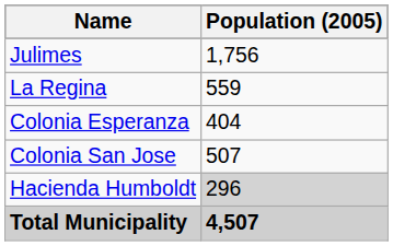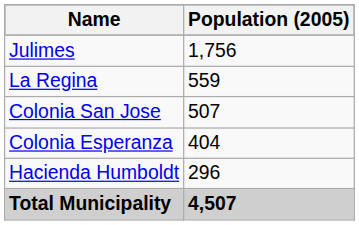 <table class="wikitable">
 <tr style="background:#000000; color:black;">
 <th><strong>Name</strong></th>
 <th><strong>Population (2005)</strong></th>
 </tr>
 <tr>
 <td><a href='#'>Julimes</a></td>
 <td>1,756</td>
 </tr>
 <tr>
 <td><a href='#'>La Regina</a></td>
 <td>559</td>
 </tr>
 <tr>
+<td><a href='#'>Colonia San Jose</a></td>
+<td>507</td>
+</tr>
+<tr>
 <td><a href='#'>Colonia Esperanza</a></td>
 <td>404</td>
 </tr>
 <tr>
-<td><a href='#'>Colonia San Jose</a></td>
-<td>507</td>
-</tr>
-<tr>
 <td><a href='#'>Hacienda Humboldt</a></td>
-<td style="background: lightgrey;">296</td>
+<td>296</td>
 </tr>
 <tr style="background:#CFCFCF;">
 <td><strong>Total Municipality</strong></td>
 <td><strong>4,507</strong></td>
 </tr>
 </table>
